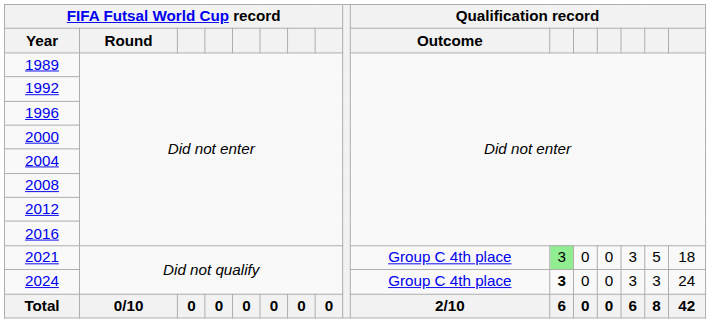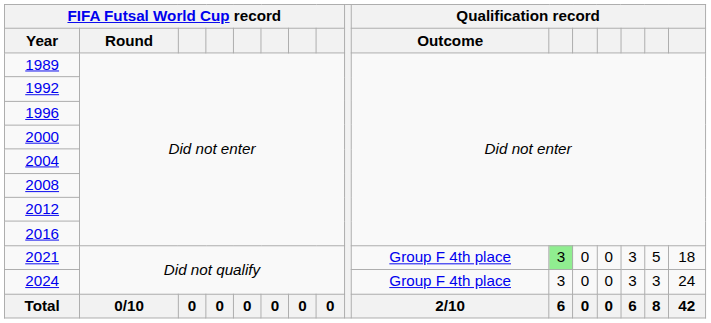 <table class="wikitable" style="text-align: center;">
 <tr>
 <th colspan=8><a href='#'>FIFA Futsal World Cup</a> record</th>
 <th width=1% rowspan=13></th>
 <th colspan=7>Qualification record</th>
 </tr>
 <tr>
 <th>Year</th>
 <th>Round</th>
 <th></th>
 <th></th>
 <th></th>
 <th></th>
 <th></th>
 <th></th>
 <th>Outcome</th>
 <th></th>
 <th></th>
 <th></th>
 <th></th>
 <th></th>
 <th></th>
 </tr>
 <tr>
 <td> <a href='#'>1989</a></td>
 <td colspan=7 rowspan=8><em>Did not enter</em></td>
 <td colspan=7 rowspan=8><em>Did not enter</em></td>
 </tr>
 <tr>
 <td> <a href='#'>1992</a></td>
 </tr>
 <tr>
 <td> <a href='#'>1996</a></td>
 </tr>
 <tr>
 <td> <a href='#'>2000</a></td>
 </tr>
 <tr>
 <td> <a href='#'>2004</a></td>
 </tr>
 <tr>
 <td> <a href='#'>2008</a></td>
 </tr>
 <tr>
 <td> <a href='#'>2012</a></td>
 </tr>
 <tr>
 <td> <a href='#'>2016</a></td>
 </tr>
 <tr>
 <td> <a href='#'>2021</a></td>
 <td colspan=7 rowspan=2><em>Did not qualify</em></td>
-<td><a href='#'>Group C 4th place</a></td>
+<td><a href='#'>Group F 4th place</a></td>
 <td style="background: lightgreen;">3</td>
 <td>0</td>
 <td>0</td>
 <td>3</td>
 <td>5</td>
 <td>18</td>
 </tr>
 <tr>
 <td> <a href='#'>2024</a></td>
-<td><a href='#'>Group C 4th place</a></td>
-<td><strong>3</strong></td>
+<td><a href='#'>Group F 4th place</a></td>
+<td>3</td>
 <td>0</td>
 <td>0</td>
 <td>3</td>
 <td>3</td>
 <td>24</td>
 </tr>
 <tr>
 <th><strong>Total</strong></th>
 <th>0/10</th>
 <th>0</th>
 <th>0</th>
 <th>0</th>
 <th>0</th>
 <th>0</th>
 <th>0</th>
 <th>2/10</th>
 <th>6</th>
 <th>0</th>
 <th>0</th>
 <th>6</th>
 <th>8</th>
 <th>42</th>
 </tr>
 </table>
